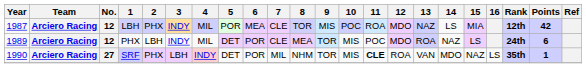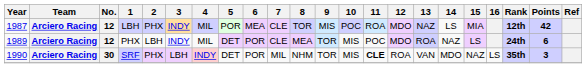 <table class="wikitable" style="text-align:center; font-size:85%">
 <tr>
 <th>Year</th>
 <th>Team</th>
 <th>No.</th>
 <th>1</th>
 <th>2</th>
 <th>3</th>
 <th>4</th>
 <th>5</th>
 <th>6</th>
 <th>7</th>
 <th>8</th>
 <th>9</th>
 <th>10</th>
 <th>11</th>
 <th>12</th>
 <th>13</th>
 <th>14</th>
 <th>15</th>
 <th>16</th>
 <th>Rank</th>
 <th>Points</th>
 <th>Ref</th>
 </tr>
 <tr>
 <td><a href='#'>1987</a></td>
 <th nowrap><a href='#'>Arciero Racing</a></th>
 <th>12</th>
 <td style="background:#CFCFFF;">LBH<br></td>
 <td style="background:#CFCFFF;">PHX<br></td>
 <td style="background:#FFDF9F;"><a href='#'>INDY</a><br></td>
 <td style="background:#CFCFFF;">MIL<br></td>
 <td style="background:#DFFFDF;">POR<br></td>
 <td style="background:#EFCFFF;">MEA<br></td>
 <td style="background:#EFCFFF;">CLE<br></td>
 <td style="background:#CFCFFF;">TOR<br></td>
 <td style="background:#CFEAFF;">MIS<br></td>
 <td style="background:#CFCFFF;">POC<br></td>
 <td style="background:#CFEAFF;">ROA<br></td>
 <td style="background:#EFCFFF;">MDO<br></td>
 <td style="background:#CFCFFF;">NAZ<br></td>
 <td>LS<br></td>
 <td style="background:#EFCFFF;">MIA<br></td>
 <th></th>
 <td style="background:#CFCFFF;"><strong>12th</strong></td>
 <td style="background:#CFCFFF;"><strong>42</strong></td>
 <th></th>
 </tr>
 <tr>
 <td><a href='#'>1989</a></td>
 <th nowrap><a href='#'>Arciero Racing</a></th>
 <th>12</th>
 <td>PHX</td>
 <td>LBH</td>
 <td><a href='#'>INDY</a></td>
 <td>MIL</td>
 <td style="background:#EFCFFF;">DET<br></td>
 <td style="background:#EFCFFF;">POR<br></td>
 <td style="background:#EFCFFF;">CLE<br></td>
 <td style="background:#EFCFFF;">MEA<br></td>
 <td style="background:#CFEAFF;">TOR<br></td>
 <td>MIS</td>
 <td>POC</td>
 <td style="background:#EFCFFF;">MDO<br></td>
 <td style="background:#CFCFFF;">ROA<br></td>
 <td>NAZ</td>
 <td style="background:#EFCFFF;">LS<br></td>
 <th></th>
 <td style="background:#CFCFFF;"><strong>24th</strong></td>
 <td style="background:#CFCFFF;"><strong>6</strong></td>
 <th></th>
 </tr>
 <tr>
 <td><a href='#'>1990</a></td>
 <th nowrap><a href='#'>Arciero Racing</a></th>
-<th>27</th>
+<th>30</th>
 <td style="background:#CFCFFF;"><a href='#'>SRF</a><br></td>
 <td style="background:#EFCFFF;">PHX<br></td>
 <td style="background:#EFCFFF;">LBH<br></td>
 <td style="background:#FFCFCF;"><a href='#'>INDY</a><br></td>
 <td>DET</td>
 <td>POR</td>
 <td>MIL</td>
 <td>NHM</td>
 <td>TOR</td>
 <td>MIS</td>
 <td><strong>CLE</strong></td>
 <td>ROA</td>
 <td>VAN</td>
 <td>MDO</td>
 <td>NAZ</td>
 <td>LS</td>
 <td style="background:#CFCFFF;"><strong>35th</strong></td>
-<td style="background:#CFCFFF;"><strong>1</strong></td>
+<td style="background:#CFCFFF;"><strong>3</strong></td>
 <th></th>
 </tr>
 <tr>
 </tr>
 </table>
